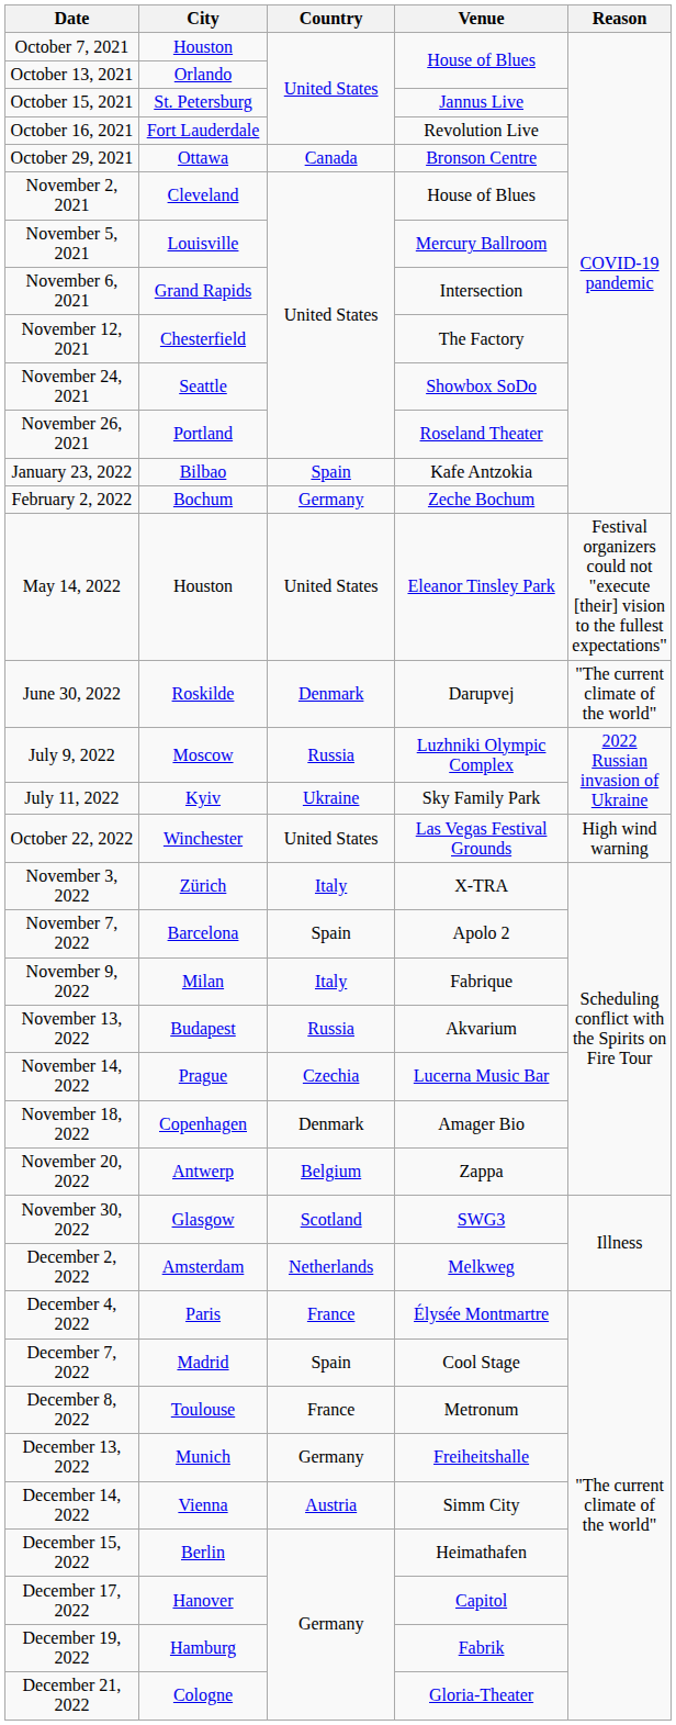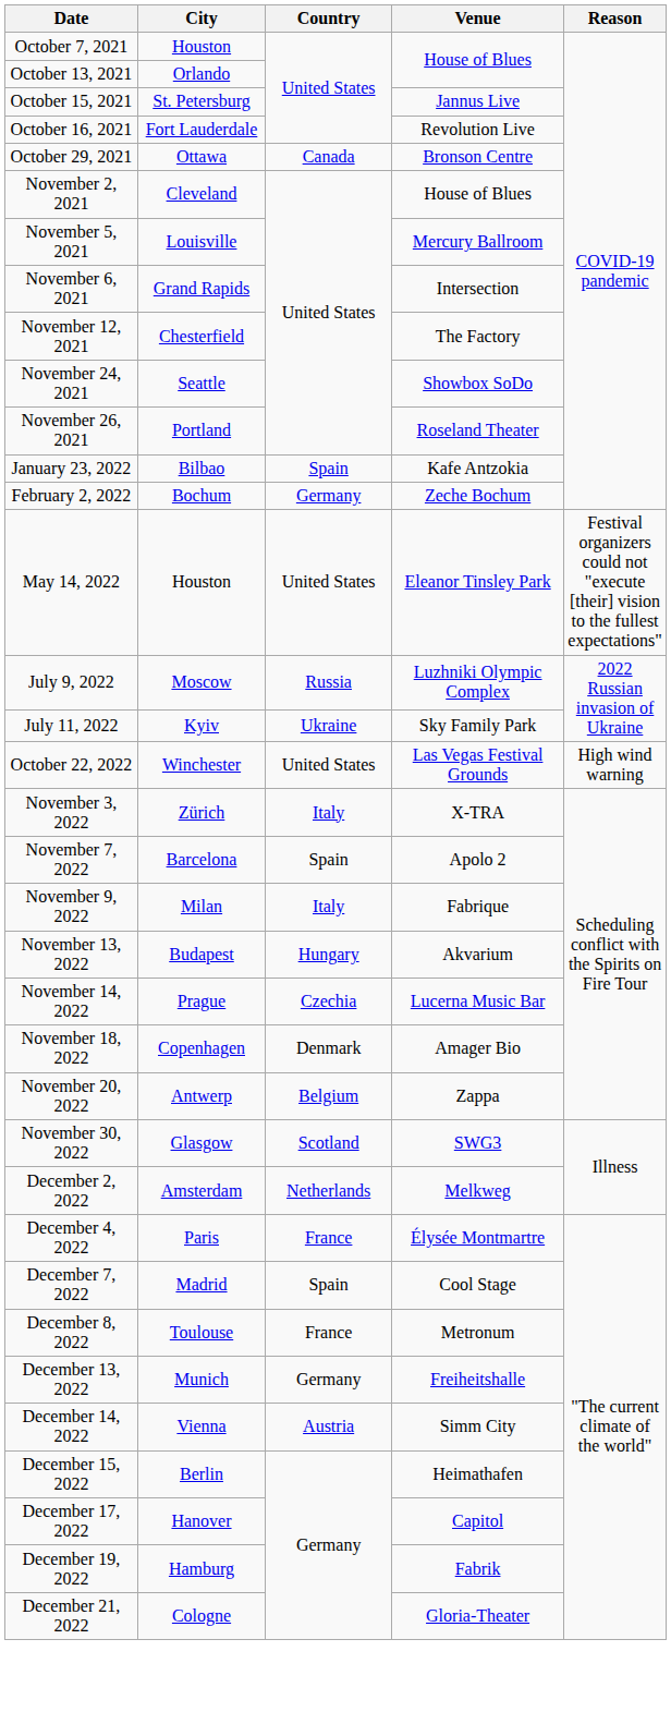 <table class="wikitable" style="text-align:center;">
 <tr>
 <th scope="col" style="width:12em;">Date</th>
 <th scope="col" style="width:10em;">City</th>
 <th scope="col" style="width:10em;">Country</th>
 <th scope="col" style="width:16em;">Venue</th>
 <th>Reason</th>
 </tr>
 <tr>
 <td>October 7, 2021</td>
 <td><a href='#'>Houston</a></td>
 <td rowspan="4"><a href='#'>United States</a></td>
 <td rowspan="2"><a href='#'>House of Blues</a></td>
 <td rowspan="13"><a href='#'>COVID-19 pandemic</a></td>
 </tr>
 <tr>
 <td>October 13, 2021</td>
 <td><a href='#'>Orlando</a></td>
 </tr>
 <tr>
 <td>October 15, 2021</td>
 <td><a href='#'>St. Petersburg</a></td>
 <td><a href='#'>Jannus Live</a></td>
 </tr>
 <tr>
 <td>October 16, 2021</td>
 <td><a href='#'>Fort Lauderdale</a></td>
 <td>Revolution Live</td>
 </tr>
 <tr>
 <td>October 29, 2021</td>
 <td><a href='#'>Ottawa</a></td>
 <td><a href='#'>Canada</a></td>
 <td><a href='#'>Bronson Centre</a></td>
 </tr>
 <tr>
 <td>November 2, 2021</td>
 <td><a href='#'>Cleveland</a></td>
 <td rowspan="6">United States</td>
 <td>House of Blues</td>
 </tr>
 <tr>
 <td>November 5, 2021</td>
 <td><a href='#'>Louisville</a></td>
 <td><a href='#'>Mercury Ballroom</a></td>
 </tr>
 <tr>
 <td>November 6, 2021</td>
 <td><a href='#'>Grand Rapids</a></td>
 <td>Intersection</td>
 </tr>
 <tr>
 <td>November 12, 2021</td>
 <td><a href='#'>Chesterfield</a></td>
 <td>The Factory</td>
 </tr>
 <tr>
 <td>November 24, 2021</td>
 <td><a href='#'>Seattle</a></td>
 <td><a href='#'>Showbox SoDo</a></td>
 </tr>
 <tr>
 <td>November 26, 2021</td>
 <td><a href='#'>Portland</a></td>
 <td><a href='#'>Roseland Theater</a></td>
 </tr>
 <tr>
 <td>January 23, 2022</td>
 <td><a href='#'>Bilbao</a></td>
 <td><a href='#'>Spain</a></td>
 <td>Kafe Antzokia</td>
 </tr>
 <tr>
 <td>February 2, 2022</td>
 <td><a href='#'>Bochum</a></td>
 <td><a href='#'>Germany</a></td>
 <td><a href='#'>Zeche Bochum</a></td>
 </tr>
 <tr>
 <td>May 14, 2022</td>
 <td>Houston</td>
 <td>United States</td>
 <td><a href='#'>Eleanor Tinsley Park</a></td>
 <td>Festival organizers could not "execute [their] vision to the fullest expectations"</td>
 </tr>
 <tr>
-<td>June 30, 2022</td>
-<td><a href='#'>Roskilde</a></td>
-<td><a href='#'>Denmark</a></td>
-<td>Darupvej</td>
-<td>"The current climate of the world"</td>
-</tr>
-<tr>
 <td>July 9, 2022</td>
 <td><a href='#'>Moscow</a></td>
 <td><a href='#'>Russia</a></td>
 <td><a href='#'>Luzhniki Olympic Complex</a></td>
 <td rowspan="2"><a href='#'>2022 Russian invasion of Ukraine</a></td>
 </tr>
 <tr>
 <td>July 11, 2022</td>
 <td><a href='#'>Kyiv</a></td>
 <td><a href='#'>Ukraine</a></td>
 <td>Sky Family Park</td>
 </tr>
 <tr>
 <td>October 22, 2022</td>
 <td><a href='#'>Winchester</a></td>
 <td>United States</td>
 <td><a href='#'>Las Vegas Festival Grounds</a></td>
 <td>High wind warning</td>
 </tr>
 <tr>
 <td>November 3, 2022</td>
 <td><a href='#'>Zürich</a></td>
 <td><a href='#'>Italy</a></td>
 <td>X-TRA</td>
 <td rowspan="7">Scheduling conflict with the Spirits on Fire Tour</td>
 </tr>
 <tr>
 <td>November 7, 2022</td>
 <td><a href='#'>Barcelona</a></td>
 <td>Spain</td>
 <td>Apolo 2</td>
 </tr>
 <tr>
 <td>November 9, 2022</td>
 <td><a href='#'>Milan</a></td>
 <td><a href='#'>Italy</a></td>
 <td>Fabrique</td>
 </tr>
 <tr>
 <td>November 13, 2022</td>
 <td><a href='#'>Budapest</a></td>
-<td><a href='#'>Russia</a></td>
+<td><a href='#'>Hungary</a></td>
 <td>Akvarium</td>
 </tr>
 <tr>
 <td>November 14, 2022</td>
 <td><a href='#'>Prague</a></td>
 <td><a href='#'>Czechia</a></td>
 <td><a href='#'>Lucerna Music Bar</a></td>
 </tr>
 <tr>
 <td>November 18, 2022</td>
 <td><a href='#'>Copenhagen</a></td>
 <td>Denmark</td>
 <td>Amager Bio</td>
 </tr>
 <tr>
 <td>November 20, 2022</td>
 <td><a href='#'>Antwerp</a></td>
 <td><a href='#'>Belgium</a></td>
 <td>Zappa</td>
 </tr>
 <tr>
 <td>November 30, 2022</td>
 <td><a href='#'>Glasgow</a></td>
 <td><a href='#'>Scotland</a></td>
 <td><a href='#'>SWG3</a></td>
 <td rowspan="2">Illness</td>
 </tr>
 <tr>
 <td>December 2, 2022</td>
 <td><a href='#'>Amsterdam</a></td>
 <td><a href='#'>Netherlands</a></td>
 <td><a href='#'>Melkweg</a></td>
 </tr>
 <tr>
 <td>December 4, 2022</td>
 <td><a href='#'>Paris</a></td>
 <td><a href='#'>France</a></td>
 <td><a href='#'>Élysée Montmartre</a></td>
 <td rowspan="9">"The current climate of the world"</td>
 </tr>
 <tr>
 <td>December 7, 2022</td>
 <td><a href='#'>Madrid</a></td>
 <td>Spain</td>
 <td>Cool Stage</td>
 </tr>
 <tr>
 <td>December 8, 2022</td>
 <td><a href='#'>Toulouse</a></td>
 <td>France</td>
 <td>Metronum</td>
 </tr>
 <tr>
 <td>December 13, 2022</td>
 <td><a href='#'>Munich</a></td>
 <td>Germany</td>
 <td><a href='#'>Freiheitshalle</a></td>
 </tr>
 <tr>
 <td>December 14, 2022</td>
 <td><a href='#'>Vienna</a></td>
 <td><a href='#'>Austria</a></td>
 <td>Simm City</td>
 </tr>
 <tr>
 <td>December 15, 2022</td>
 <td><a href='#'>Berlin</a></td>
 <td rowspan="4">Germany</td>
 <td>Heimathafen</td>
 </tr>
 <tr>
 <td>December 17, 2022</td>
 <td><a href='#'>Hanover</a></td>
 <td><a href='#'>Capitol</a></td>
 </tr>
 <tr>
 <td>December 19, 2022</td>
 <td><a href='#'>Hamburg</a></td>
 <td><a href='#'>Fabrik</a></td>
 </tr>
 <tr>
 <td>December 21, 2022</td>
 <td><a href='#'>Cologne</a></td>
 <td><a href='#'>Gloria-Theater</a></td>
 </tr>
 </table>
